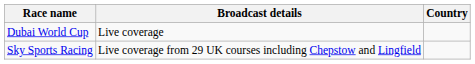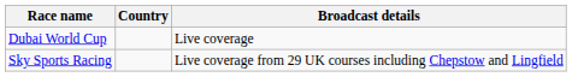 <table class="wikitable">
 <tr>
 <th>Race name</th>
+<th>Country</th>
 <th>Broadcast details</th>
-<th>Country</th>
 </tr>
 <tr>
 <td><a href='#'>Dubai World Cup</a></td>
+<td></td>
 <td>Live coverage</td>
-<td></td>
 </tr>
 <tr>
 <td><a href='#'>Sky Sports Racing</a></td>
+<td></td>
 <td>Live coverage from 29 UK courses including <a href='#'>Chepstow</a> and <a href='#'>Lingfield</a></td>
-<td></td>
 </tr>
 </table>
